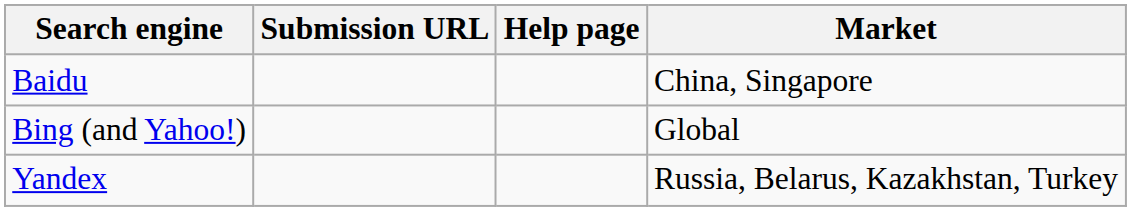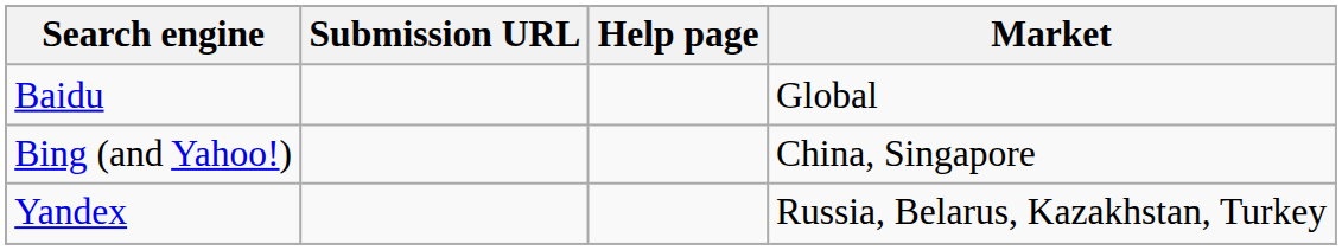 <table class="wikitable">
 <tr>
 <th>Search engine</th>
 <th>Submission URL</th>
 <th>Help page</th>
 <th>Market</th>
 </tr>
 <tr>
 <td><a href='#'>Baidu</a></td>
 <td><strong></strong></td>
 <td></td>
-<td>China, Singapore</td>
+<td>Global</td>
 </tr>
 <tr>
 <td><a href='#'>Bing</a> (and <a href='#'>Yahoo!</a>)</td>
 <td><strong></strong></td>
 <td></td>
-<td>Global</td>
+<td>China, Singapore</td>
 </tr>
 <tr>
 <td><a href='#'>Yandex</a></td>
 <td><strong></strong></td>
 <td></td>
 <td>Russia, Belarus, Kazakhstan, Turkey</td>
 </tr>
 </table>
